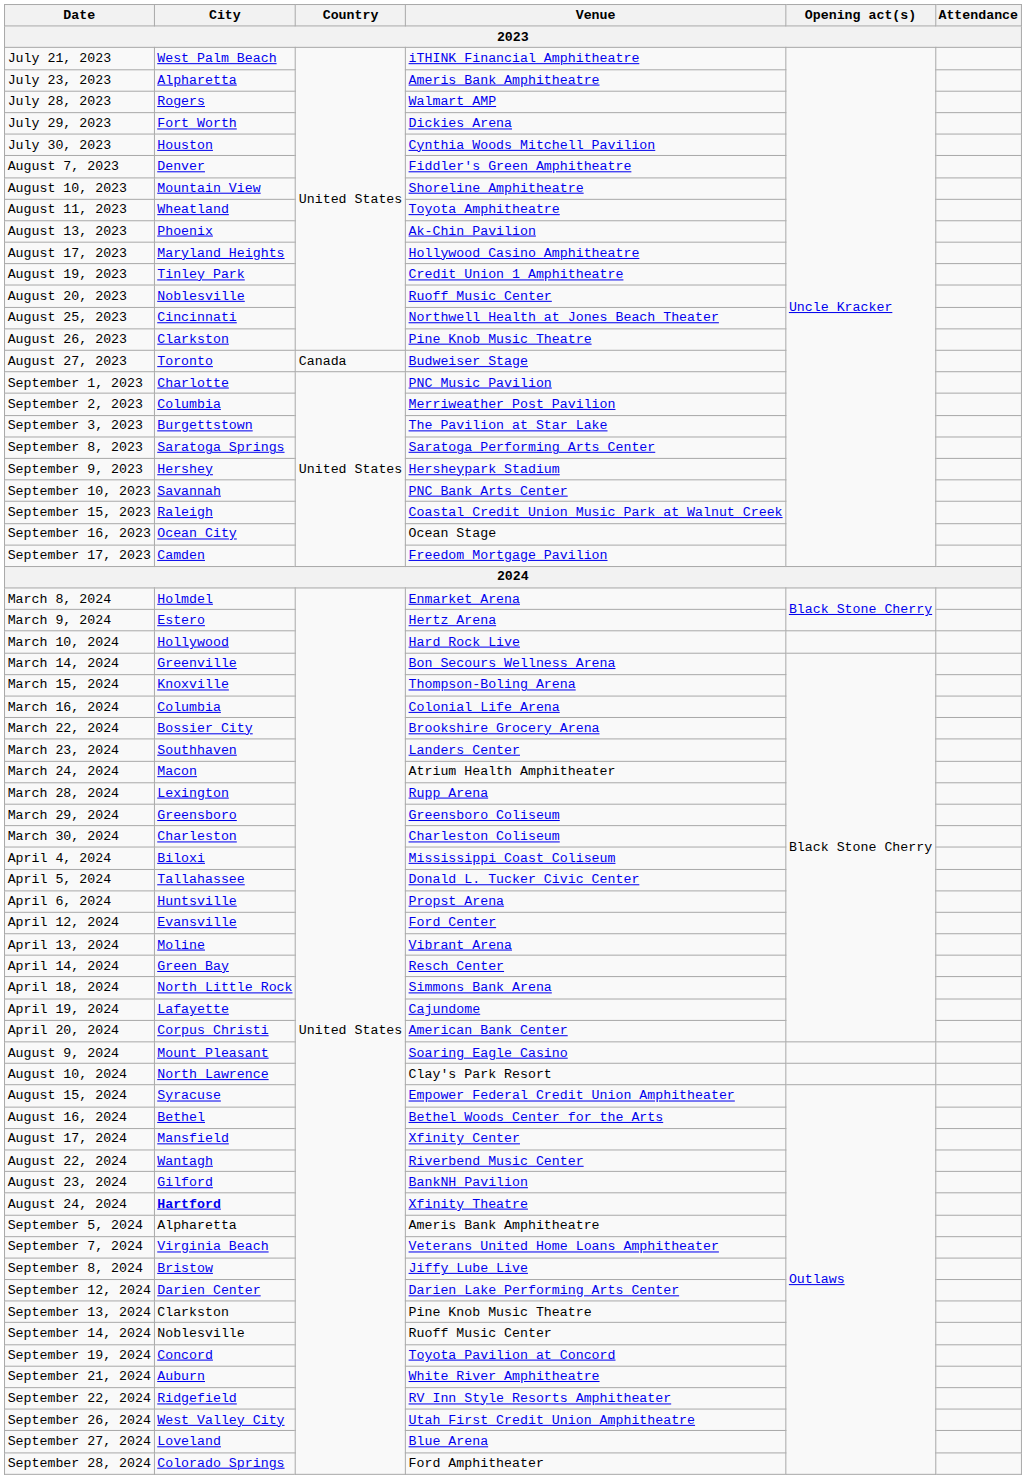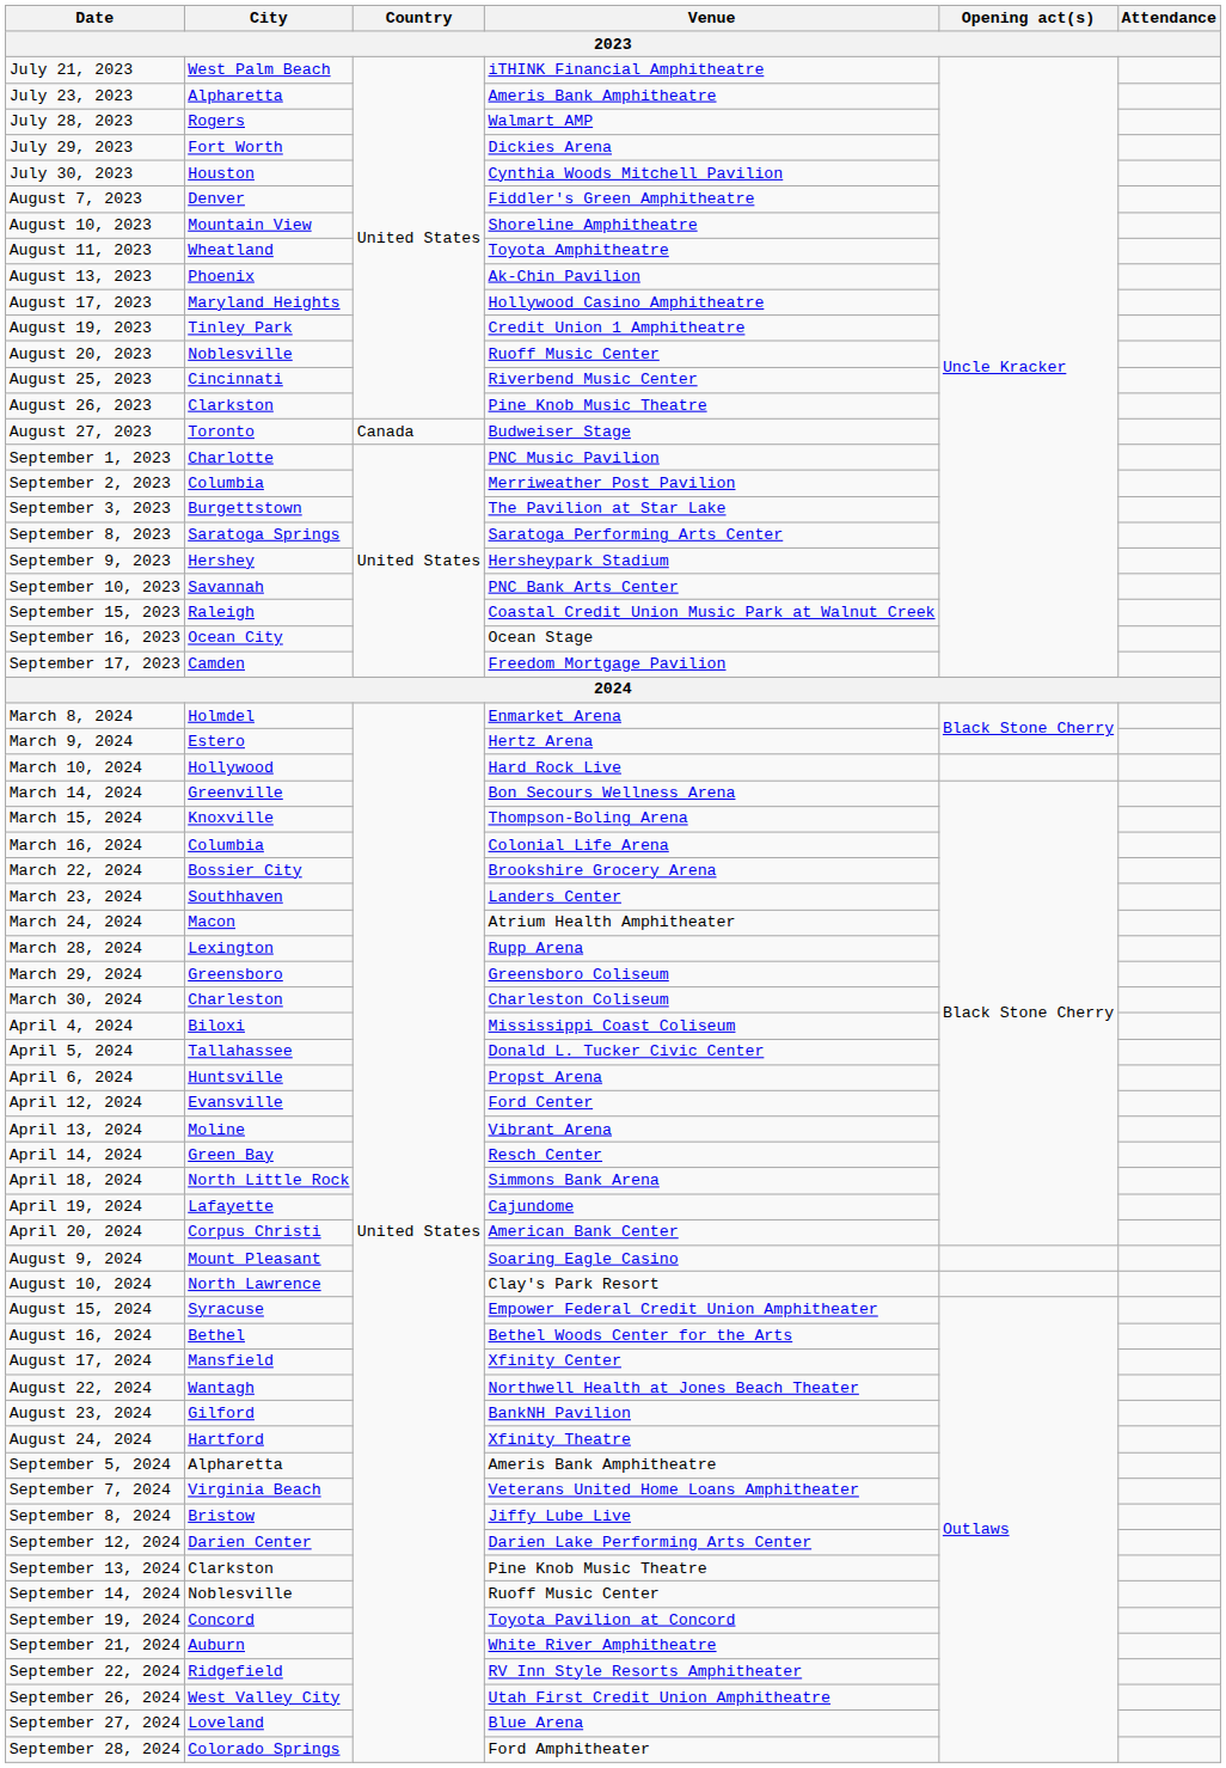 <table class="wikitable">
 <tr>
 <th>Date</th>
 <th>City</th>
 <th>Country</th>
 <th>Venue</th>
 <th>Opening act(s)</th>
 <th>Attendance</th>
 </tr>
 <tr>
 <th colspan="6">2023</th>
 </tr>
 <tr>
 <td>July 21, 2023</td>
 <td><a href='#'>West Palm Beach</a></td>
 <td rowspan="14">United States</td>
 <td><a href='#'>iTHINK Financial Amphitheatre</a></td>
 <td rowspan="24"><a href='#'>Uncle Kracker</a></td>
 <td></td>
 </tr>
 <tr>
 <td>July 23, 2023</td>
 <td><a href='#'>Alpharetta</a></td>
 <td><a href='#'>Ameris Bank Amphitheatre</a></td>
 <td></td>
 </tr>
 <tr>
 <td>July 28, 2023</td>
 <td><a href='#'>Rogers</a></td>
 <td><a href='#'>Walmart AMP</a></td>
 <td></td>
 </tr>
 <tr>
 <td>July 29, 2023</td>
 <td><a href='#'>Fort Worth</a></td>
 <td><a href='#'>Dickies Arena</a></td>
 <td></td>
 </tr>
 <tr>
 <td>July 30, 2023</td>
 <td><a href='#'>Houston</a></td>
 <td><a href='#'>Cynthia Woods Mitchell Pavilion</a></td>
 <td></td>
 </tr>
 <tr>
 <td>August 7, 2023</td>
 <td><a href='#'>Denver</a></td>
 <td><a href='#'>Fiddler's Green Amphitheatre</a></td>
 </tr>
 <tr>
 <td>August 10, 2023</td>
 <td><a href='#'>Mountain View</a></td>
 <td><a href='#'>Shoreline Amphitheatre</a></td>
 <td></td>
 </tr>
 <tr>
 <td>August 11, 2023</td>
 <td><a href='#'>Wheatland</a></td>
 <td><a href='#'>Toyota Amphitheatre</a></td>
 <td></td>
 </tr>
 <tr>
 <td>August 13, 2023</td>
 <td><a href='#'>Phoenix</a></td>
 <td><a href='#'>Ak-Chin Pavilion</a></td>
 <td></td>
 </tr>
 <tr>
 <td>August 17, 2023</td>
 <td><a href='#'>Maryland Heights</a></td>
 <td><a href='#'>Hollywood Casino Amphitheatre</a></td>
 <td></td>
 </tr>
 <tr>
 <td>August 19, 2023</td>
 <td><a href='#'>Tinley Park</a></td>
 <td><a href='#'>Credit Union 1 Amphitheatre</a></td>
 <td></td>
 </tr>
 <tr>
 <td>August 20, 2023</td>
 <td><a href='#'>Noblesville</a></td>
 <td><a href='#'>Ruoff Music Center</a></td>
 <td></td>
 </tr>
 <tr>
 <td>August 25, 2023</td>
 <td><a href='#'>Cincinnati</a></td>
-<td><a href='#'>Northwell Health at Jones Beach Theater</a></td>
+<td><a href='#'>Riverbend Music Center</a></td>
 <td></td>
 </tr>
 <tr>
 <td>August 26, 2023</td>
 <td><a href='#'>Clarkston</a></td>
 <td><a href='#'>Pine Knob Music Theatre</a></td>
 <td></td>
 </tr>
 <tr>
 <td>August 27, 2023</td>
 <td><a href='#'>Toronto</a></td>
 <td>Canada</td>
 <td><a href='#'>Budweiser Stage</a></td>
 <td></td>
 </tr>
 <tr>
 <td>September 1, 2023</td>
 <td><a href='#'>Charlotte</a></td>
 <td rowspan="9">United States</td>
 <td><a href='#'>PNC Music Pavilion</a></td>
 <td></td>
 </tr>
 <tr>
 <td>September 2, 2023</td>
 <td><a href='#'>Columbia</a></td>
 <td><a href='#'>Merriweather Post Pavilion</a></td>
 <td></td>
 </tr>
 <tr>
 <td>September 3, 2023</td>
 <td><a href='#'>Burgettstown</a></td>
 <td><a href='#'>The Pavilion at Star Lake</a></td>
 <td></td>
 </tr>
 <tr>
 <td>September 8, 2023</td>
 <td><a href='#'>Saratoga Springs</a></td>
 <td><a href='#'>Saratoga Performing Arts Center</a></td>
 <td></td>
 </tr>
 <tr>
 <td>September 9, 2023</td>
 <td><a href='#'>Hershey</a></td>
 <td><a href='#'>Hersheypark Stadium</a></td>
 <td></td>
 </tr>
 <tr>
 <td>September 10, 2023</td>
 <td><a href='#'>Savannah</a></td>
 <td><a href='#'>PNC Bank Arts Center</a></td>
 <td></td>
 </tr>
 <tr>
 <td>September 15, 2023</td>
 <td><a href='#'>Raleigh</a></td>
 <td><a href='#'>Coastal Credit Union Music Park at Walnut Creek</a></td>
 <td></td>
 </tr>
 <tr>
 <td>September 16, 2023</td>
 <td><a href='#'>Ocean City</a></td>
 <td>Ocean Stage</td>
 <td></td>
 </tr>
 <tr>
 <td>September 17, 2023</td>
 <td><a href='#'>Camden</a></td>
 <td><a href='#'>Freedom Mortgage Pavilion</a></td>
 <td></td>
 </tr>
 <tr>
 <th colspan="6">2024</th>
 </tr>
 <tr>
 <td>March 8, 2024</td>
 <td><a href='#'>Holmdel</a></td>
 <td rowspan="41">United States</td>
 <td><a href='#'>Enmarket Arena</a></td>
 <td rowspan="2"><a href='#'>Black Stone Cherry</a></td>
 <td></td>
 </tr>
 <tr>
 <td>March 9, 2024</td>
 <td><a href='#'>Estero</a></td>
 <td><a href='#'>Hertz Arena</a></td>
 <td></td>
 </tr>
 <tr>
 <td>March 10, 2024</td>
 <td><a href='#'>Hollywood</a></td>
 <td><a href='#'>Hard Rock Live</a></td>
 <td></td>
 <td></td>
 </tr>
 <tr>
 <td>March 14, 2024</td>
 <td><a href='#'>Greenville</a></td>
 <td><a href='#'>Bon Secours Wellness Arena</a></td>
 <td rowspan="18">Black Stone Cherry</td>
 <td></td>
 </tr>
 <tr>
 <td>March 15, 2024</td>
 <td><a href='#'>Knoxville</a></td>
 <td><a href='#'>Thompson-Boling Arena</a></td>
 <td></td>
 </tr>
 <tr>
 <td>March 16, 2024</td>
 <td><a href='#'>Columbia</a></td>
 <td><a href='#'>Colonial Life Arena</a></td>
 <td></td>
 </tr>
 <tr>
 <td>March 22, 2024</td>
 <td><a href='#'>Bossier City</a></td>
 <td><a href='#'>Brookshire Grocery Arena</a></td>
 <td></td>
 </tr>
 <tr>
 <td>March 23, 2024</td>
 <td><a href='#'>Southhaven</a></td>
 <td><a href='#'>Landers Center</a></td>
 <td></td>
 </tr>
 <tr>
 <td>March 24, 2024</td>
 <td><a href='#'>Macon</a></td>
 <td>Atrium Health Amphitheater</td>
 <td></td>
 </tr>
 <tr>
 <td>March 28, 2024</td>
 <td><a href='#'>Lexington</a></td>
 <td><a href='#'>Rupp Arena</a></td>
 <td></td>
 </tr>
 <tr>
 <td>March 29, 2024</td>
 <td><a href='#'>Greensboro</a></td>
 <td><a href='#'>Greensboro Coliseum</a></td>
 <td></td>
 </tr>
 <tr>
 <td>March 30, 2024</td>
 <td><a href='#'>Charleston</a></td>
 <td><a href='#'>Charleston Coliseum</a></td>
 <td></td>
 </tr>
 <tr>
 <td>April 4, 2024</td>
 <td><a href='#'>Biloxi</a></td>
 <td><a href='#'>Mississippi Coast Coliseum</a></td>
 <td></td>
 </tr>
 <tr>
 <td>April 5, 2024</td>
 <td><a href='#'>Tallahassee</a></td>
 <td><a href='#'>Donald L. Tucker Civic Center</a></td>
 <td></td>
 </tr>
 <tr>
 <td>April 6, 2024</td>
 <td><a href='#'>Huntsville</a></td>
 <td><a href='#'>Propst Arena</a></td>
 <td></td>
 </tr>
 <tr>
 <td>April 12, 2024</td>
 <td><a href='#'>Evansville</a></td>
 <td><a href='#'>Ford Center</a></td>
 <td></td>
 </tr>
 <tr>
 <td>April 13, 2024</td>
 <td><a href='#'>Moline</a></td>
 <td><a href='#'>Vibrant Arena</a></td>
 <td></td>
 </tr>
 <tr>
 <td>April 14, 2024</td>
 <td><a href='#'>Green Bay</a></td>
 <td><a href='#'>Resch Center</a></td>
 <td></td>
 </tr>
 <tr>
 <td>April 18, 2024</td>
 <td><a href='#'>North Little Rock</a></td>
 <td><a href='#'>Simmons Bank Arena</a></td>
 <td></td>
 </tr>
 <tr>
 <td>April 19, 2024</td>
 <td><a href='#'>Lafayette</a></td>
 <td><a href='#'>Cajundome</a></td>
 <td></td>
 </tr>
 <tr>
 <td>April 20, 2024</td>
 <td><a href='#'>Corpus Christi</a></td>
 <td><a href='#'>American Bank Center</a></td>
 <td></td>
 </tr>
 <tr>
 <td>August 9, 2024</td>
 <td><a href='#'>Mount Pleasant</a></td>
 <td><a href='#'>Soaring Eagle Casino</a></td>
 <td></td>
 <td></td>
 </tr>
 <tr>
 <td>August 10, 2024</td>
 <td><a href='#'>North Lawrence</a></td>
 <td>Clay's Park Resort</td>
 <td></td>
 <td></td>
 </tr>
 <tr>
 <td>August 15, 2024</td>
 <td><a href='#'>Syracuse</a></td>
 <td><a href='#'>Empower Federal Credit Union Amphitheater</a></td>
 <td rowspan="18"><a href='#'>Outlaws</a></td>
 <td></td>
 </tr>
 <tr>
 <td>August 16, 2024</td>
 <td><a href='#'>Bethel</a></td>
 <td><a href='#'>Bethel Woods Center for the Arts</a></td>
 <td></td>
 </tr>
 <tr>
 <td>August 17, 2024</td>
 <td><a href='#'>Mansfield</a></td>
 <td><a href='#'>Xfinity Center</a></td>
 <td></td>
 </tr>
 <tr>
 <td>August 22, 2024</td>
 <td><a href='#'>Wantagh</a></td>
-<td><a href='#'>Riverbend Music Center</a></td>
+<td><a href='#'>Northwell Health at Jones Beach Theater</a></td>
 <td></td>
 </tr>
 <tr>
 <td>August 23, 2024</td>
 <td><a href='#'>Gilford</a></td>
 <td><a href='#'>BankNH Pavilion</a></td>
 <td></td>
 </tr>
 <tr>
 <td>August 24, 2024</td>
-<td><strong><a href='#'>Hartford</a></strong></td>
+<td><a href='#'>Hartford</a></td>
 <td><a href='#'>Xfinity Theatre</a></td>
 <td></td>
 </tr>
 <tr>
 <td>September 5, 2024</td>
 <td>Alpharetta</td>
 <td>Ameris Bank Amphitheatre</td>
 <td></td>
 </tr>
 <tr>
 <td>September 7, 2024</td>
 <td><a href='#'>Virginia Beach</a></td>
 <td><a href='#'>Veterans United Home Loans Amphitheater</a></td>
 <td></td>
 </tr>
 <tr>
 <td>September 8, 2024</td>
 <td><a href='#'>Bristow</a></td>
 <td><a href='#'>Jiffy Lube Live</a></td>
 <td></td>
 </tr>
 <tr>
 <td>September 12, 2024</td>
 <td><a href='#'>Darien Center</a></td>
 <td><a href='#'>Darien Lake Performing Arts Center</a></td>
 <td></td>
 </tr>
 <tr>
 <td>September 13, 2024</td>
 <td>Clarkston</td>
 <td>Pine Knob Music Theatre</td>
 <td></td>
 </tr>
 <tr>
 <td>September 14, 2024</td>
 <td>Noblesville</td>
 <td>Ruoff Music Center</td>
 <td></td>
 </tr>
 <tr>
 <td>September 19, 2024</td>
 <td><a href='#'>Concord</a></td>
 <td><a href='#'>Toyota Pavilion at Concord</a></td>
 <td></td>
 </tr>
 <tr>
 <td>September 21, 2024</td>
 <td><a href='#'>Auburn</a></td>
 <td><a href='#'>White River Amphitheatre</a></td>
 <td></td>
 </tr>
 <tr>
 <td>September 22, 2024</td>
 <td><a href='#'>Ridgefield</a></td>
 <td><a href='#'>RV Inn Style Resorts Amphitheater</a></td>
 <td></td>
 </tr>
 <tr>
 <td>September 26, 2024</td>
 <td><a href='#'>West Valley City</a></td>
 <td><a href='#'>Utah First Credit Union Amphitheatre</a></td>
 <td></td>
 </tr>
 <tr>
 <td>September 27, 2024</td>
 <td><a href='#'>Loveland</a></td>
 <td><a href='#'>Blue Arena</a></td>
 <td></td>
 </tr>
 <tr>
 <td>September 28, 2024</td>
 <td><a href='#'>Colorado Springs</a></td>
 <td>Ford Amphitheater</td>
 <td></td>
 </tr>
 </table>
